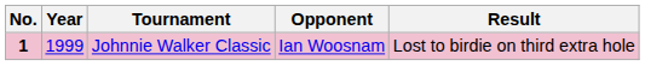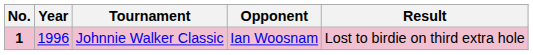 <table class="wikitable" style="font-size:95%;">
 <tr>
 <th>No.</th>
 <th>Year</th>
 <th>Tournament</th>
 <th>Opponent</th>
 <th>Result</th>
 </tr>
 <tr style="background:#F2C1D1;">
 <td align=center><strong>1</strong></td>
-<td><a href='#'>1999</a></td>
+<td><a href='#'>1996</a></td>
 <td><a href='#'>Johnnie Walker Classic</a></td>
 <td> <a href='#'>Ian Woosnam</a></td>
 <td>Lost to birdie on third extra hole</td>
 </tr>
 </table>
